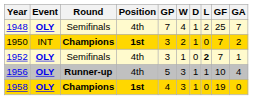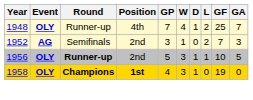 <table class="wikitable sortable" style="text-align:center; font-size:90%;">
 <tr>
 <th>Year</th>
 <th>Event</th>
 <th>Round</th>
 <th>Position</th>
 <th>GP</th>
 <th>W</th>
 <th>D</th>
 <th>L</th>
 <th>GF</th>
 <th>GA</th>
 </tr>
 <tr style="background:lemonchiffon">
 <td> <a href='#'>1948</a></td>
 <td><strong><a href='#'>OLY</a></strong></td>
-<td>Semifinals</td>
+<td>Runner-up</td>
 <td>4th</td>
 <td>7</td>
 <td>4</td>
 <td>1</td>
 <td>2</td>
 <td>25</td>
 <td>7</td>
 </tr>
-<tr style="background:gold">
-<td> 1950</td>
-<td>INT</td>
-<td><strong>Champions</strong></td>
-<td><strong>1st</strong></td>
-<td>3</td>
-<td>2</td>
-<td>1</td>
-<td>0</td>
-<td>7</td>
-<td>2</td>
-</tr>
 <tr style="background:lemonchiffon">
 <td> <a href='#'>1952</a></td>
-<td><a href='#'><strong>OLY</strong></a></td>
+<td><strong><a href='#'>AG</a></strong></td>
 <td>Semifinals</td>
-<td>4th</td>
+<td>2nd</td>
 <td>3</td>
 <td>1</td>
 <td>0</td>
-<td><strong>2</strong></td>
+<td>2</td>
 <td>7</td>
-<td>1</td>
+<td>3</td>
 </tr>
 <tr style="background:silver">
 <td> <a href='#'>1956</a></td>
 <td><a href='#'><strong>OLY</strong></a></td>
 <td><strong>Runner-up</strong></td>
-<td>4th</td>
+<td>2nd</td>
 <td>5</td>
 <td>3</td>
 <td>1</td>
 <td>1</td>
 <td>10</td>
-<td>4</td>
+<td>5</td>
 </tr>
 <tr style="background:gold">
 <td> <a href='#'>1958</a></td>
 <td><strong><a href='#'>OLY</a></strong></td>
 <td><strong>Champions</strong></td>
 <td><strong>1st</strong></td>
 <td>4</td>
 <td>3</td>
 <td>1</td>
 <td>0</td>
 <td>19</td>
 <td>0</td>
 </tr>
 </table>
